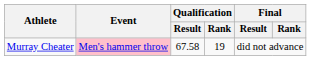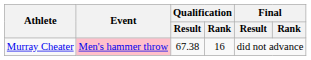 <table class=wikitable style="font-size:90%">
 <tr>
 <th rowspan="2">Athlete</th>
 <th rowspan="2">Event</th>
 <th colspan="2">Qualification</th>
 <th colspan="2">Final</th>
 </tr>
 <tr style="font-size:95%">
 <th>Result</th>
 <th>Rank</th>
 <th>Result</th>
 <th>Rank</th>
 </tr>
 <tr align=center>
 <td align=left><a href='#'>Murray Cheater</a></td>
 <td align=left style="background: pink;"><a href='#'>Men's hammer throw</a></td>
-<td>67.58</td>
-<td>19</td>
+<td>67.38</td>
+<td>16</td>
 <td colspan=2>did not advance</td>
 </tr>
 </table>
